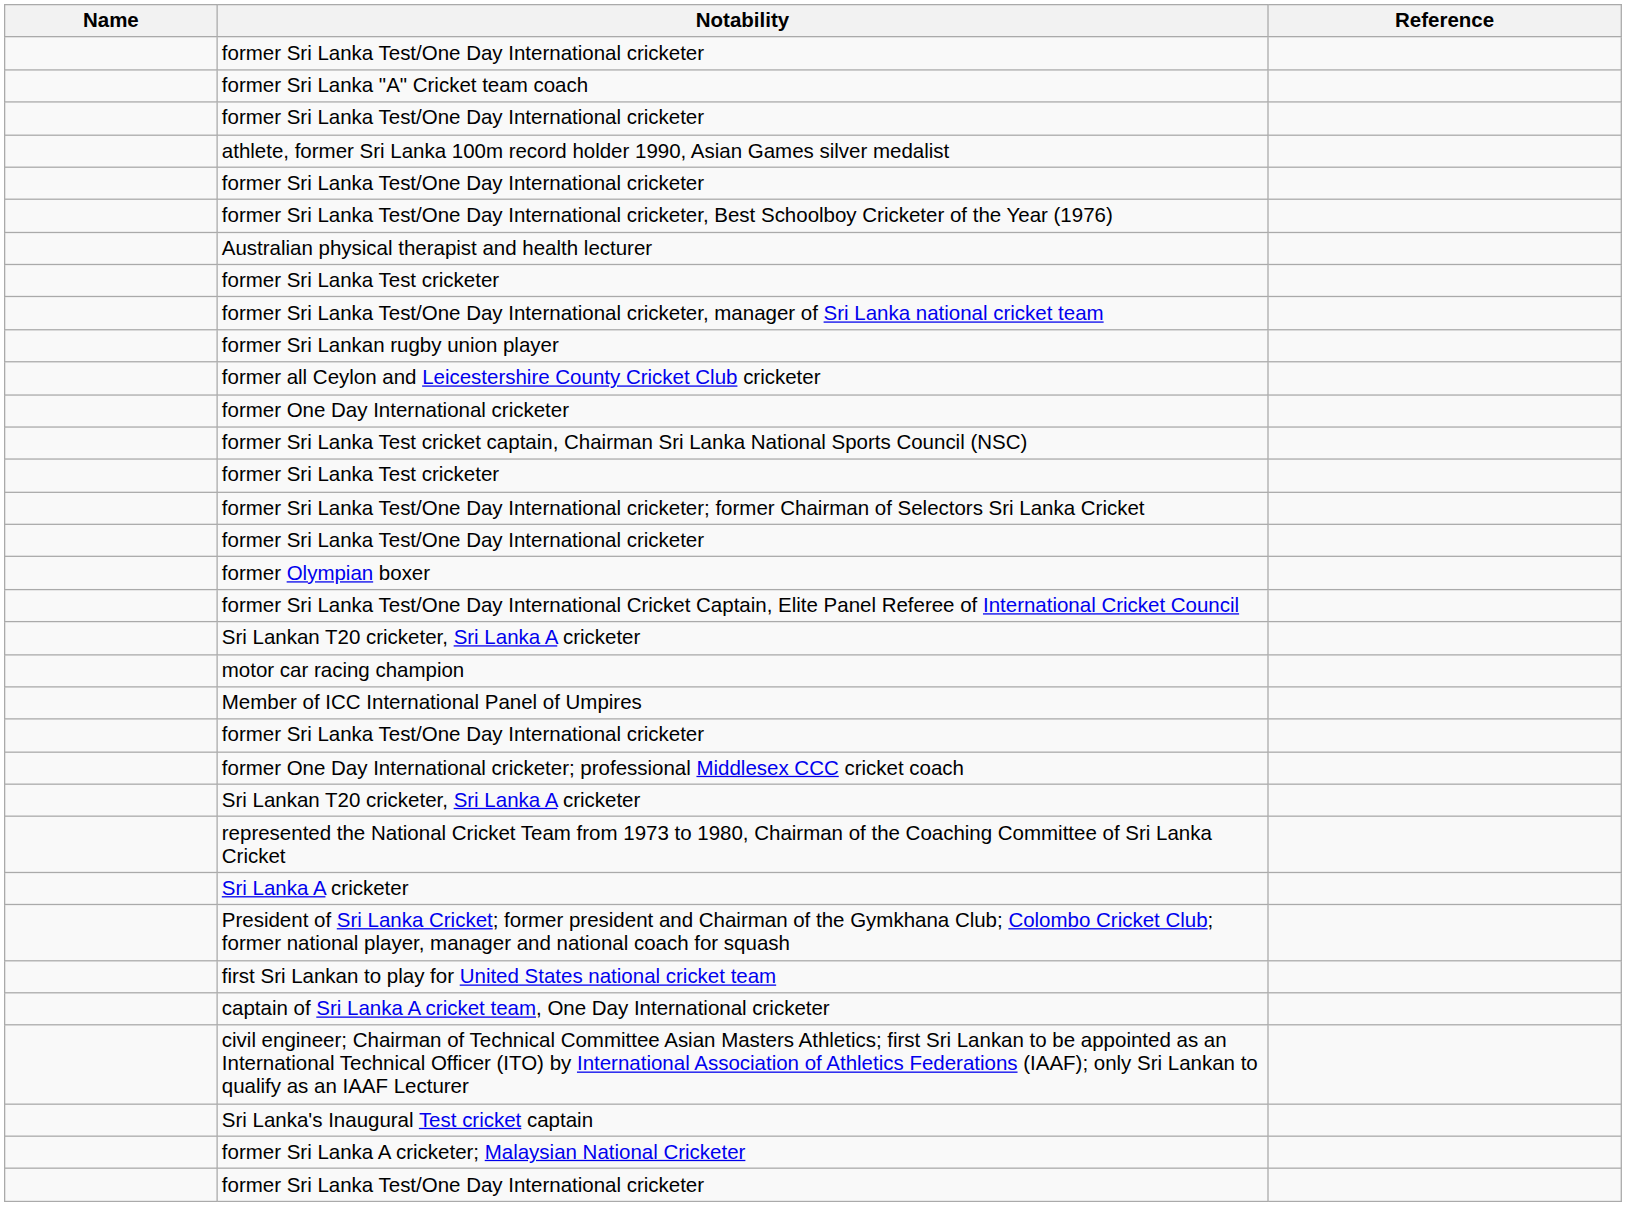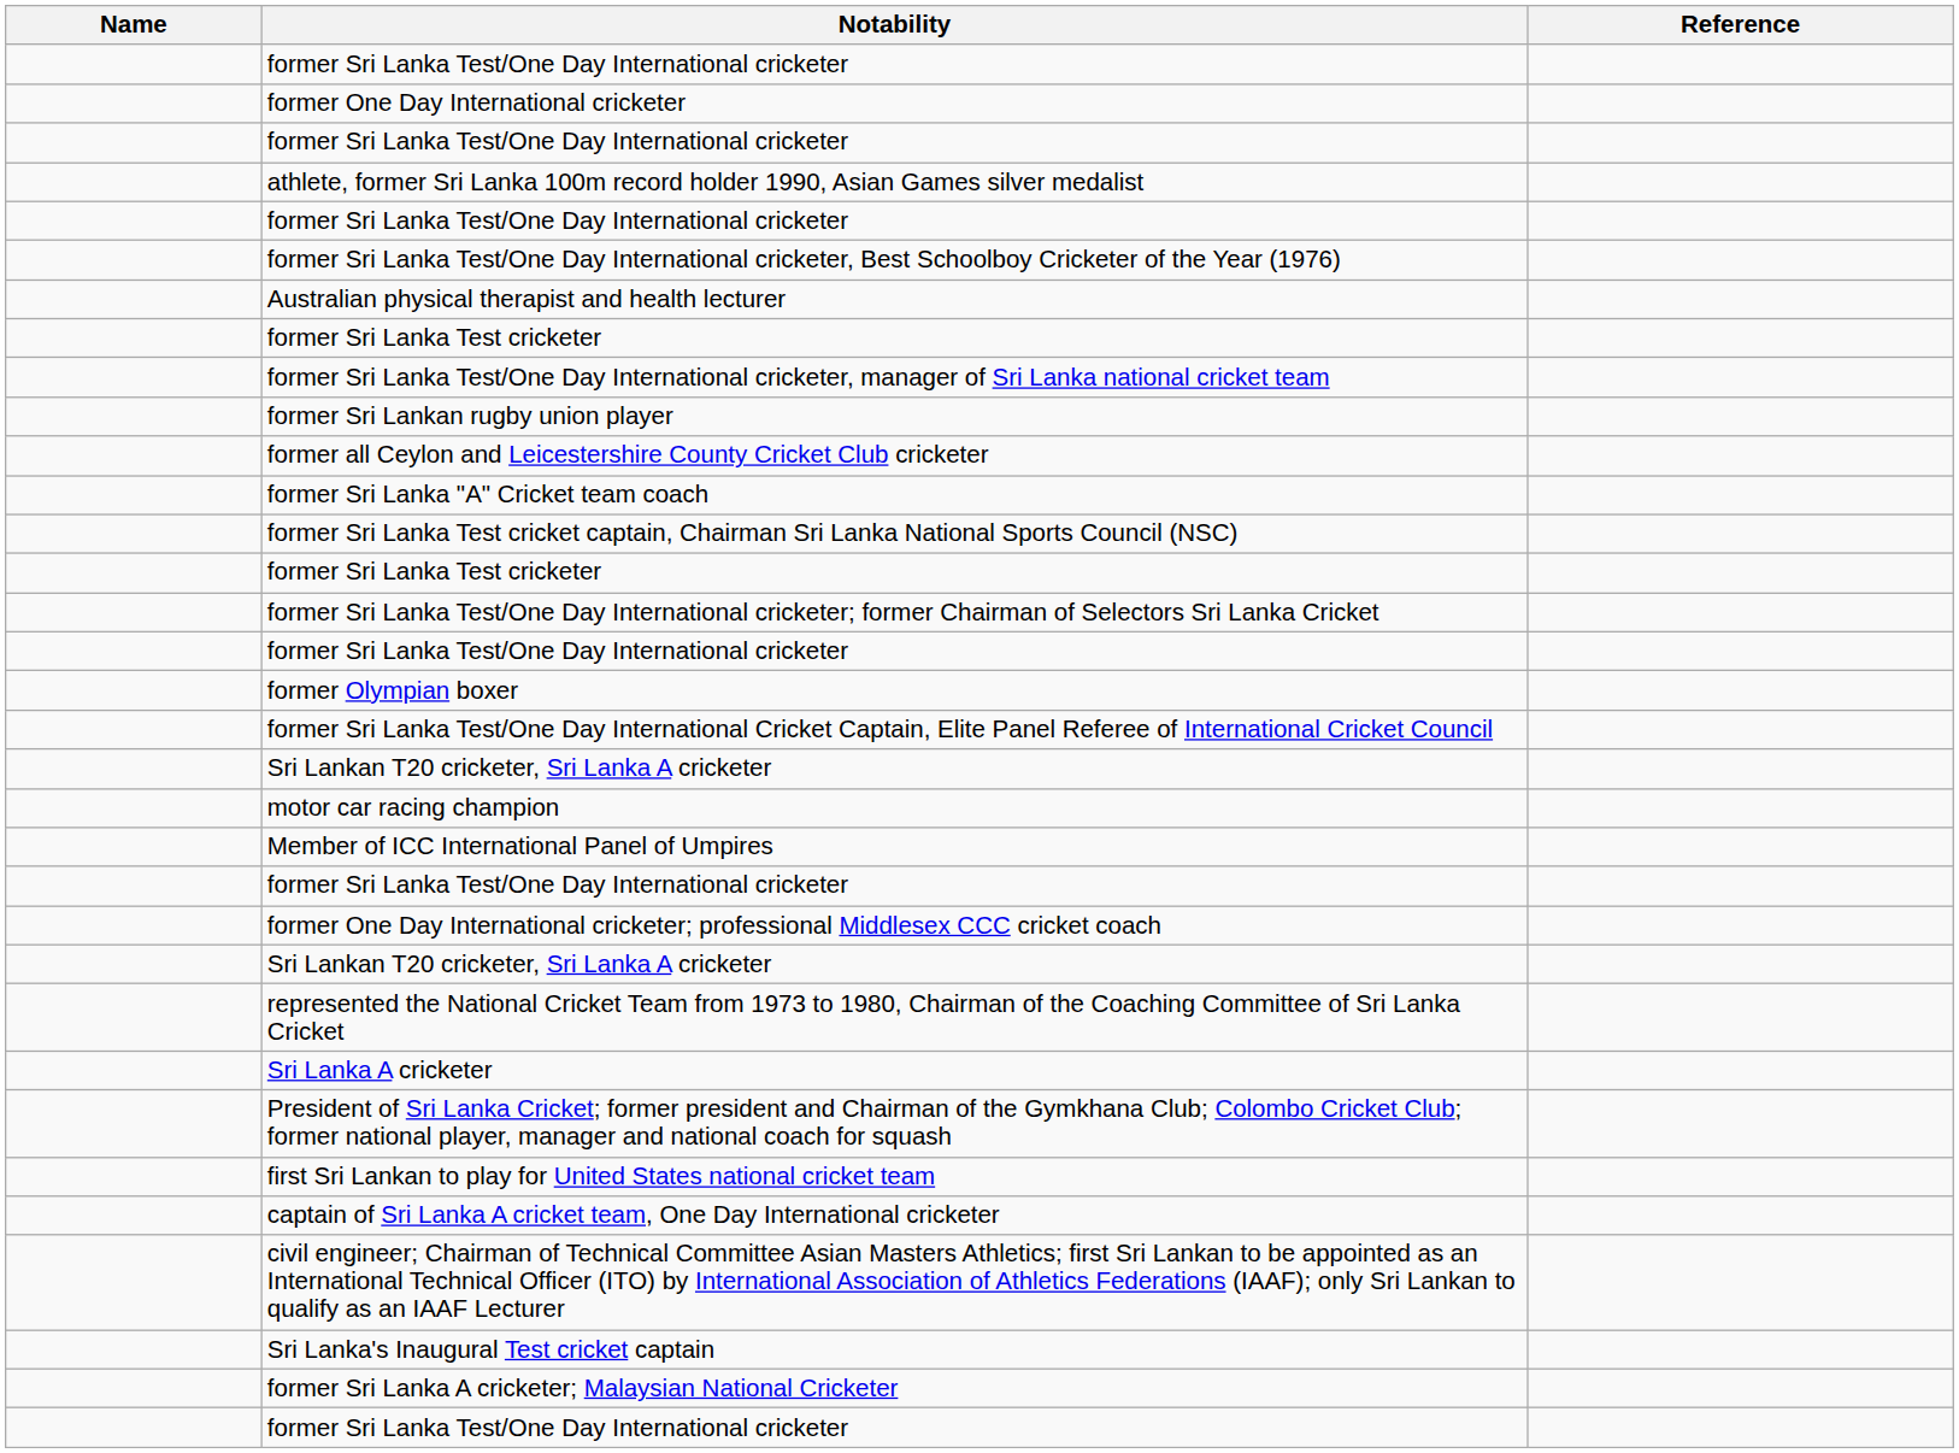 <table class="wikitable sortable" style="width:100%">
 <tr>
 <th style="width:*;">Name</th>
 <th style="width:65%;" class="unsortable">Notability</th>
 <th style="width:*;" class="unsortable">Reference</th>
 </tr>
 <tr>
 <td></td>
 <td>former Sri Lanka Test/One Day International cricketer</td>
 <td style="text-align:center;"></td>
 </tr>
 <tr>
 <td></td>
-<td>former Sri Lanka "A" Cricket team coach</td>
+<td>former One Day International cricketer</td>
 <td style="text-align:center;"></td>
 </tr>
 <tr>
 <td></td>
 <td>former Sri Lanka Test/One Day International cricketer</td>
 <td style="text-align:center;"></td>
 </tr>
 <tr>
 <td></td>
 <td>athlete, former Sri Lanka 100m record holder 1990,  Asian Games silver medalist</td>
 <td style="text-align:center;"></td>
 </tr>
 <tr>
 <td></td>
 <td>former Sri Lanka Test/One Day International cricketer</td>
 <td style="text-align:center;"></td>
 </tr>
 <tr>
 <td></td>
 <td>former Sri Lanka Test/One Day International cricketer, Best Schoolboy Cricketer of the Year (1976)</td>
 <td style="text-align:center;"></td>
 </tr>
 <tr>
 <td></td>
 <td>Australian physical therapist and health lecturer</td>
 <td style="text-align:center;"></td>
 </tr>
 <tr>
 <td></td>
 <td>former Sri Lanka Test cricketer</td>
 <td style="text-align:center;"></td>
 </tr>
 <tr>
 <td></td>
 <td>former Sri Lanka Test/One Day International cricketer, manager of <a href='#'>Sri Lanka national cricket team</a></td>
 <td style="text-align:center;"></td>
 </tr>
 <tr>
 <td></td>
 <td>former Sri Lankan rugby union player</td>
 <td style="text-align:center;"></td>
 </tr>
 <tr>
 <td></td>
 <td>former all Ceylon and <a href='#'>Leicestershire County Cricket Club</a> cricketer</td>
 <td style="text-align:center;"></td>
 </tr>
 <tr>
 <td></td>
-<td>former One Day International cricketer</td>
+<td>former Sri Lanka "A" Cricket team coach</td>
 <td style="text-align:center;"></td>
 </tr>
 <tr>
 <td></td>
 <td>former Sri Lanka Test cricket captain, Chairman Sri Lanka National Sports Council (NSC)</td>
 <td style="text-align:center;"></td>
 </tr>
 <tr>
 <td></td>
 <td>former Sri Lanka Test cricketer</td>
 <td style="text-align:center;"></td>
 </tr>
 <tr>
 <td></td>
 <td>former Sri Lanka Test/One Day International cricketer; former Chairman of Selectors Sri Lanka Cricket</td>
 <td style="text-align:center;"></td>
 </tr>
 <tr>
 <td></td>
 <td>former Sri Lanka Test/One Day International cricketer</td>
 <td style="text-align:center;"></td>
 </tr>
 <tr>
 <td></td>
 <td>former <a href='#'>Olympian</a> boxer</td>
 <td style="text-align:center;"></td>
 </tr>
 <tr>
 <td></td>
 <td>former Sri Lanka Test/One Day International Cricket Captain, Elite Panel Referee of <a href='#'>International Cricket Council</a></td>
 <td style="text-align:center;"></td>
 </tr>
 <tr>
 <td></td>
 <td>Sri Lankan T20 cricketer, <a href='#'>Sri Lanka A</a> cricketer</td>
 <td style="text-align:center;"></td>
 </tr>
 <tr>
 <td></td>
 <td>motor car racing champion</td>
 <td style="text-align:center;"></td>
 </tr>
 <tr>
 <td></td>
 <td>Member of ICC International Panel of Umpires</td>
 <td style="text-align:center;"></td>
 </tr>
 <tr>
 <td></td>
 <td>former Sri Lanka Test/One Day International cricketer</td>
 <td style="text-align:center;"></td>
 </tr>
 <tr>
 <td></td>
 <td>former One Day International cricketer; professional <a href='#'>Middlesex CCC</a> cricket coach</td>
 <td style="text-align:center;"></td>
 </tr>
 <tr>
 <td></td>
 <td>Sri Lankan T20 cricketer, <a href='#'>Sri Lanka A</a> cricketer</td>
 <td style="text-align:center;"></td>
 </tr>
 <tr>
 <td></td>
 <td>represented the National Cricket Team from 1973 to 1980, Chairman of the Coaching Committee of Sri Lanka Cricket</td>
 <td style="text-align:center;"></td>
 </tr>
 <tr>
 <td></td>
 <td><a href='#'>Sri Lanka A</a> cricketer</td>
 <td style="text-align:center;"></td>
 </tr>
 <tr>
 <td></td>
 <td>President of <a href='#'>Sri Lanka Cricket</a>; former president and Chairman of the Gymkhana Club; <a href='#'>Colombo Cricket Club</a>; former national player, manager and national coach for squash</td>
 <td style="text-align:center;"></td>
 </tr>
 <tr>
 <td></td>
 <td>first Sri Lankan to play for <a href='#'>United States national cricket team</a></td>
 <td style="text-align:center;"></td>
 </tr>
 <tr>
 <td></td>
 <td>captain of <a href='#'>Sri Lanka A cricket team</a>, One Day International cricketer</td>
 <td style="text-align:center;"></td>
 </tr>
 <tr>
 <td></td>
 <td>civil engineer; Chairman of Technical Committee Asian Masters Athletics; first Sri Lankan to be appointed as an International Technical Officer (ITO) by <a href='#'>International Association of Athletics Federations</a> (IAAF); only Sri Lankan to qualify as an IAAF Lecturer</td>
 <td style="text-align:center;"></td>
 </tr>
 <tr>
 <td></td>
 <td>Sri Lanka's Inaugural <a href='#'>Test cricket</a> captain</td>
 <td style="text-align:center;"></td>
 </tr>
 <tr>
 <td></td>
 <td>former Sri Lanka A cricketer; <a href='#'>Malaysian National Cricketer</a></td>
 <td style="text-align:center;"></td>
 </tr>
 <tr>
 <td></td>
 <td>former Sri Lanka Test/One Day International cricketer</td>
 <td style="text-align:center;"></td>
 </tr>
 </table>
